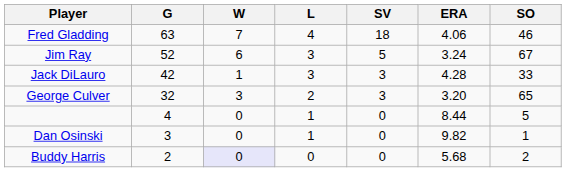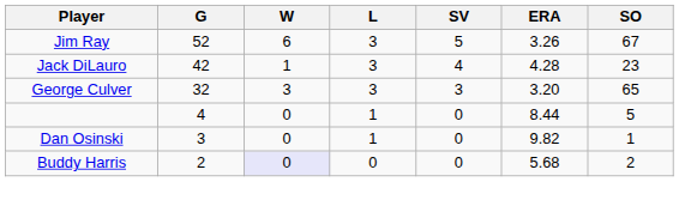 <table class="wikitable sortable">
 <tr>
 <th bgcolor="#DDDDFF" width="16%">Player</th>
 <th bgcolor="#DDDDFF" width="9%">G</th>
 <th bgcolor="#DDDDFF" width="9%">W</th>
 <th bgcolor="#DDDDFF" width="9%">L</th>
 <th bgcolor="#DDDDFF" width="9%">SV</th>
 <th bgcolor="#DDDDFF" width="9%">ERA</th>
 <th bgcolor="#DDDDFF" width="9%">SO</th>
 </tr>
-<tr align="center">
-<td><a href='#'>Fred Gladding</a></td>
-<td>63</td>
-<td>7</td>
-<td>4</td>
-<td>18</td>
-<td>4.06</td>
-<td>46</td>
-</tr>
 <tr align=center>
 <td><a href='#'>Jim Ray</a></td>
 <td>52</td>
 <td>6</td>
 <td>3</td>
 <td>5</td>
-<td>3.24</td>
+<td>3.26</td>
 <td>67</td>
 </tr>
 <tr align=center>
 <td><a href='#'>Jack DiLauro</a></td>
 <td>42</td>
 <td>1</td>
 <td>3</td>
-<td>3</td>
+<td>4</td>
 <td>4.28</td>
-<td>33</td>
+<td>23</td>
 </tr>
 <tr align=center>
 <td><a href='#'>George Culver</a></td>
 <td>32</td>
 <td>3</td>
-<td>2</td>
+<td>3</td>
 <td>3</td>
 <td>3.20</td>
 <td>65</td>
 </tr>
 <tr align=center>
 <td></td>
 <td>4</td>
 <td>0</td>
 <td>1</td>
 <td>0</td>
 <td>8.44</td>
 <td>5</td>
 </tr>
 <tr align="center">
 <td><a href='#'>Dan Osinski</a></td>
 <td>3</td>
 <td>0</td>
 <td>1</td>
 <td>0</td>
 <td>9.82</td>
 <td>1</td>
 </tr>
 <tr align=center>
 <td><a href='#'>Buddy Harris</a></td>
 <td>2</td>
 <td style="background: lavender;">0</td>
 <td>0</td>
 <td>0</td>
 <td>5.68</td>
 <td>2</td>
 </tr>
 </table>
